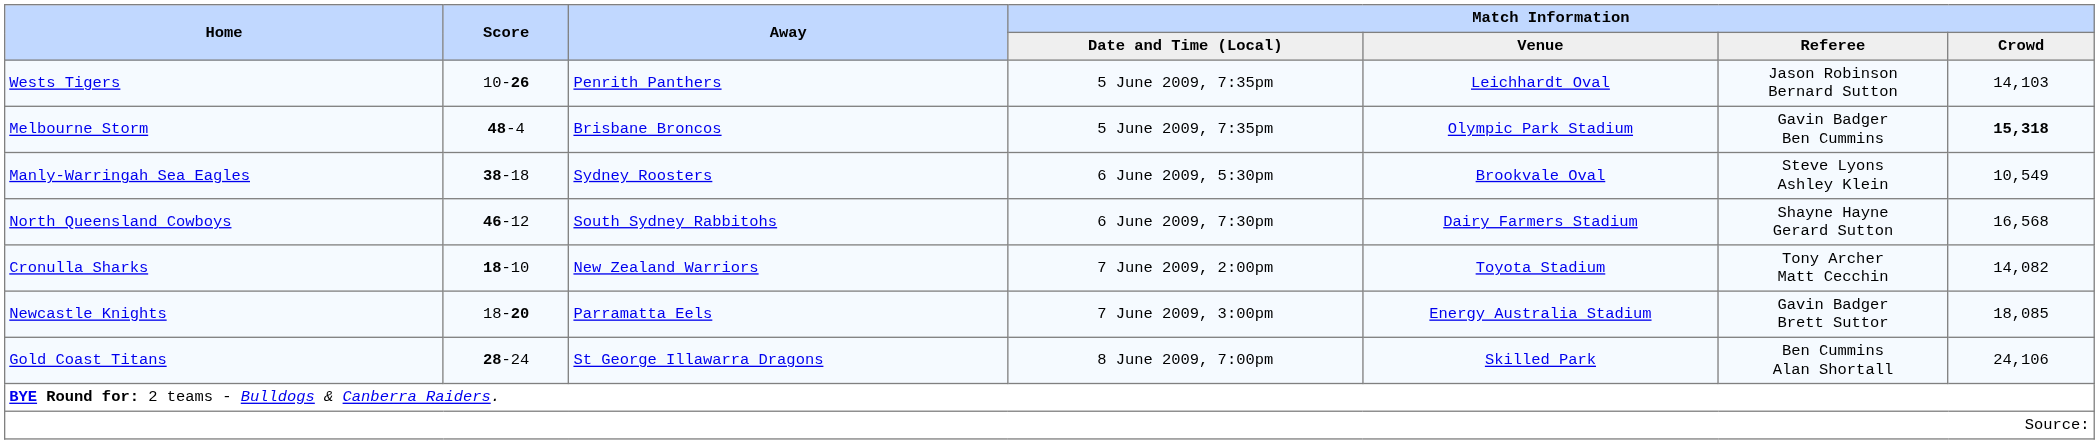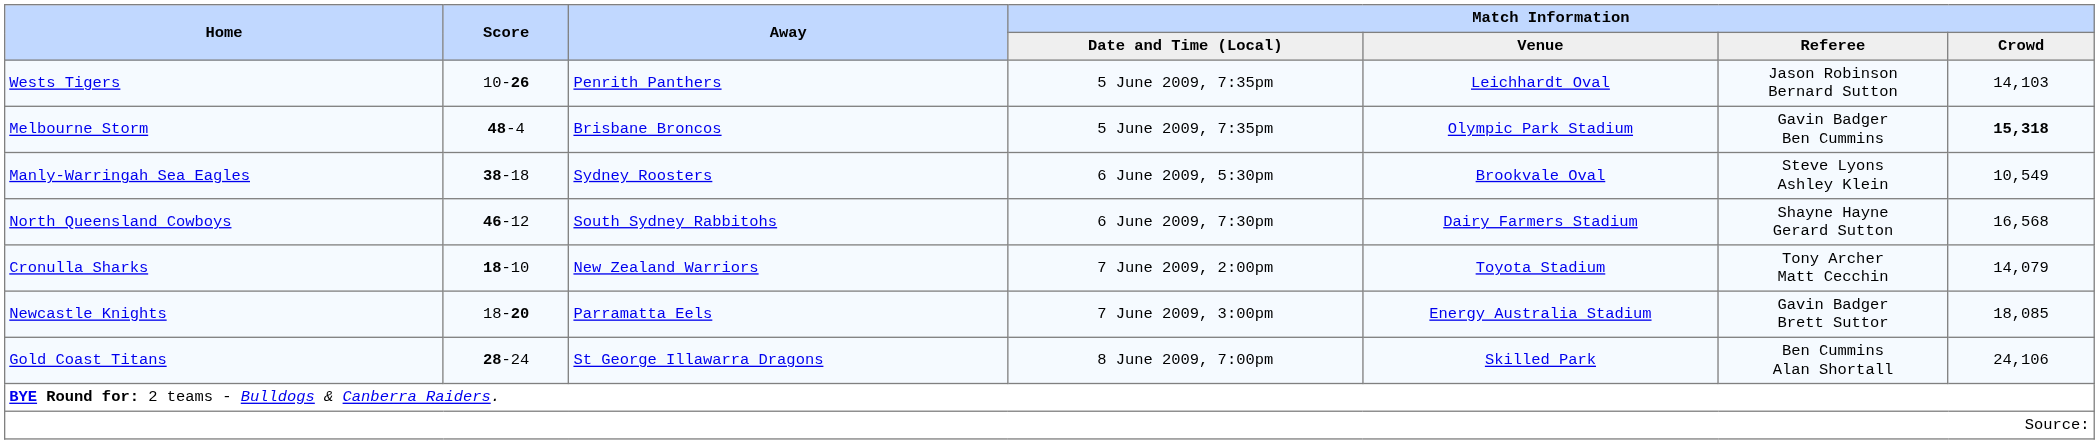 <table border="1" cellpadding="3" cellspacing="0" style="border-collapse:collapse; font-size:90%; width:100%;">
 <tr style="background:#c1d8ff;">
 <th rowspan="2" style="width:21%;">Home</th>
 <th rowspan="2" style="width:6%;">Score</th>
 <th rowspan="2" style="width:21%;">Away</th>
 <th colspan=6>Match Information</th>
 </tr>
 <tr style="background:#efefef;">
 <th width=17%>Date and Time (Local)</th>
 <th width=17%>Venue</th>
 <th width=11%>Referee</th>
 <th width=7%>Crowd</th>
 </tr>
 <tr style="text-align:center; background:#f5faff;">
 <td align=left> <a href='#'>Wests Tigers</a></td>
 <td>10-<strong>26</strong></td>
 <td align=left> <a href='#'>Penrith Panthers</a></td>
 <td>5 June 2009, 7:35pm</td>
 <td><a href='#'>Leichhardt Oval</a></td>
 <td>Jason Robinson<br>Bernard Sutton</td>
 <td>14,103</td>
 </tr>
 <tr style="text-align:center; background:#f5faff;">
 <td align=left> <a href='#'>Melbourne Storm</a></td>
 <td><strong>48</strong>-4</td>
 <td align=left> <a href='#'>Brisbane Broncos</a></td>
 <td>5 June 2009, 7:35pm</td>
 <td><a href='#'>Olympic Park Stadium</a></td>
 <td>Gavin Badger<br>Ben Cummins</td>
 <td><strong>15,318</strong></td>
 </tr>
 <tr style="text-align:center; background:#f5faff;">
 <td align=left> <a href='#'>Manly-Warringah Sea Eagles</a></td>
 <td><strong>38</strong>-18</td>
 <td align=left> <a href='#'>Sydney Roosters</a></td>
 <td>6 June 2009, 5:30pm</td>
 <td><a href='#'>Brookvale Oval</a></td>
 <td>Steve Lyons<br>Ashley Klein</td>
 <td>10,549</td>
 </tr>
 <tr style="text-align:center; background:#f5faff;">
 <td align=left> <a href='#'>North Queensland Cowboys</a></td>
 <td><strong>46</strong>-12</td>
 <td align=left> <a href='#'>South Sydney Rabbitohs</a></td>
 <td>6 June 2009, 7:30pm</td>
 <td><a href='#'>Dairy Farmers Stadium</a></td>
 <td>Shayne Hayne<br>Gerard Sutton</td>
 <td>16,568</td>
 </tr>
 <tr style="text-align:center; background:#f5faff;">
 <td align=left> <a href='#'>Cronulla Sharks</a></td>
 <td><strong>18</strong>-10</td>
 <td align=left> <a href='#'>New Zealand Warriors</a></td>
 <td>7 June 2009, 2:00pm</td>
 <td><a href='#'>Toyota Stadium</a></td>
 <td>Tony Archer<br>Matt Cecchin</td>
-<td>14,082</td>
+<td>14,079</td>
 </tr>
 <tr style="text-align:center; background:#f5faff;">
 <td align=left> <a href='#'>Newcastle Knights</a></td>
 <td>18-<strong>20</strong></td>
 <td align=left> <a href='#'>Parramatta Eels</a></td>
 <td>7 June 2009, 3:00pm</td>
 <td><a href='#'>Energy Australia Stadium</a></td>
 <td>Gavin Badger<br>Brett Suttor</td>
 <td>18,085</td>
 </tr>
 <tr style="text-align:center; background:#f5faff;">
 <td align=left> <a href='#'>Gold Coast Titans</a></td>
 <td><strong>28</strong>-24</td>
 <td align=left> <a href='#'>St George Illawarra Dragons</a></td>
 <td>8 June 2009, 7:00pm</td>
 <td><a href='#'>Skilled Park</a></td>
 <td>Ben Cummins<br>Alan Shortall</td>
 <td>24,106</td>
 </tr>
 <tr>
 <td colspan="7" style="text-align:left;"><strong><a href='#'>BYE</a> Round for: </strong>2 teams - <em><a href='#'>Bulldogs</a> & <a href='#'>Canberra Raiders</a>.</em></td>
 </tr>
 <tr>
 <td colspan="7" style="text-align:right;">Source: </td>
 </tr>
 </table>
